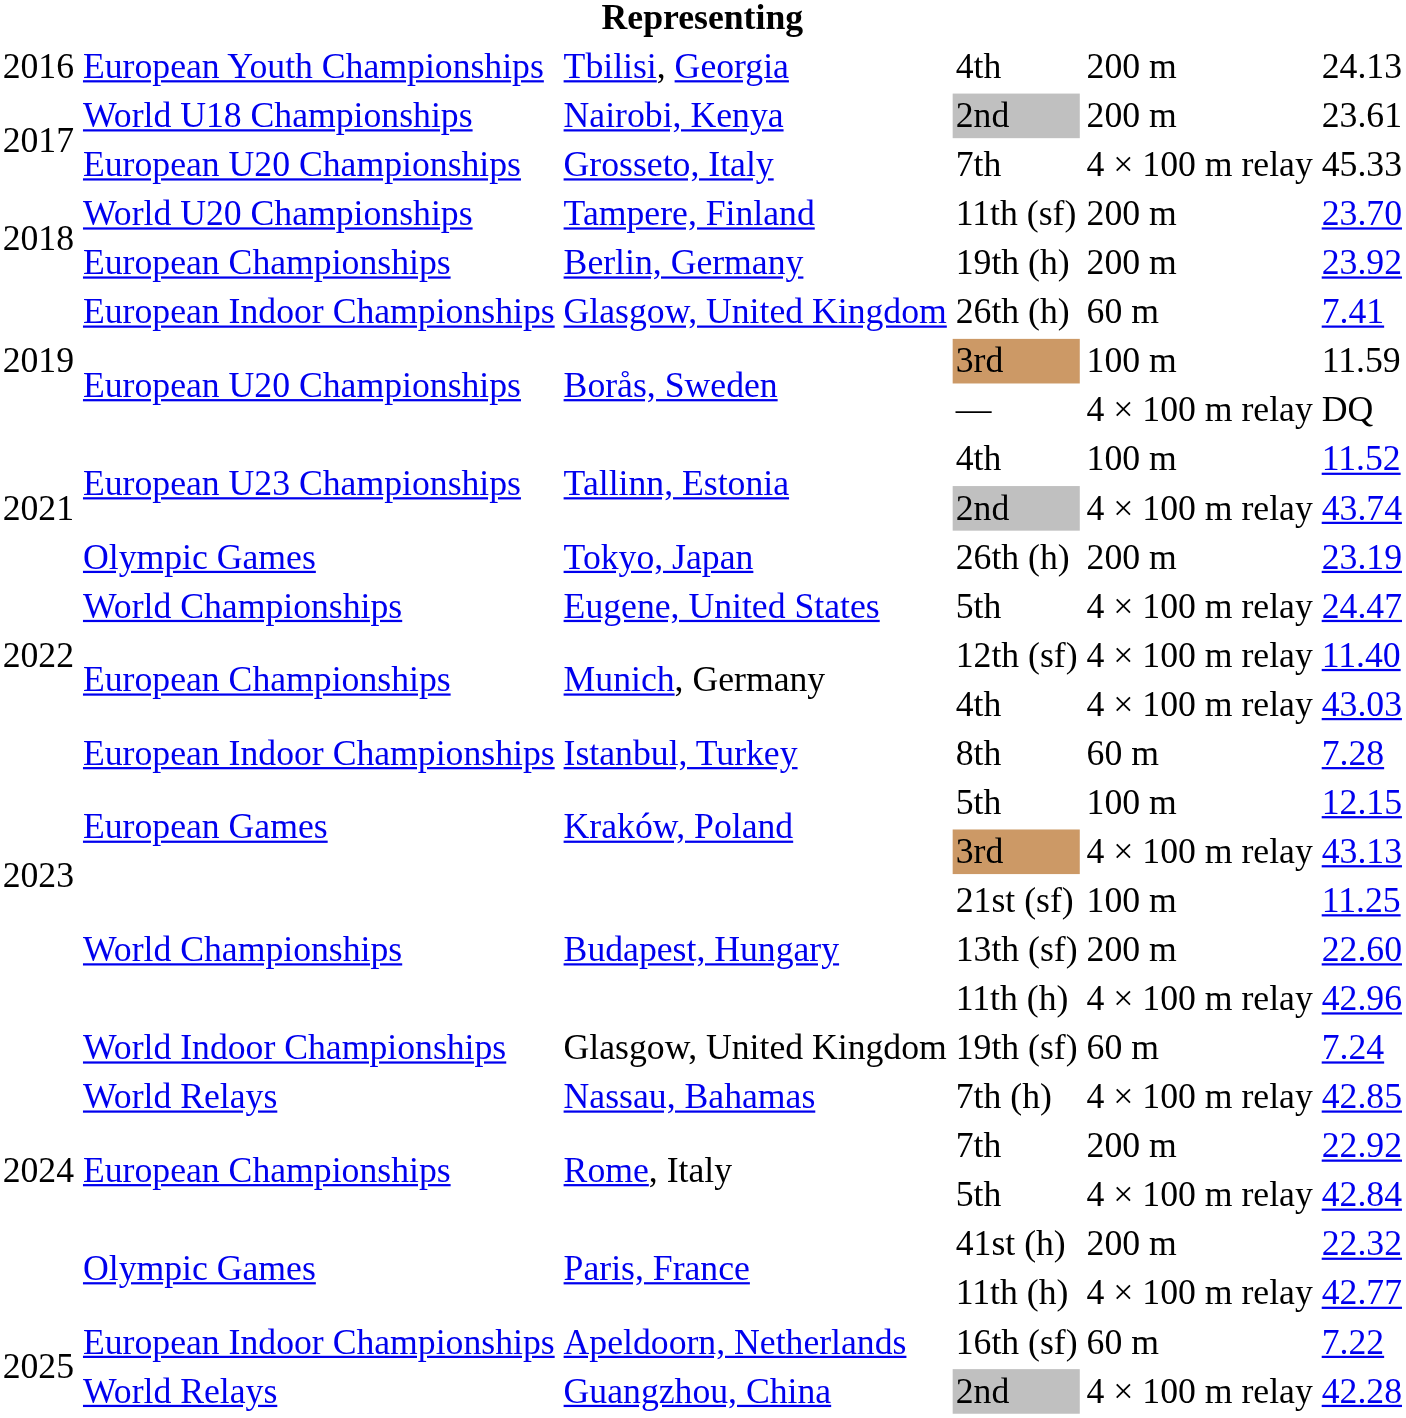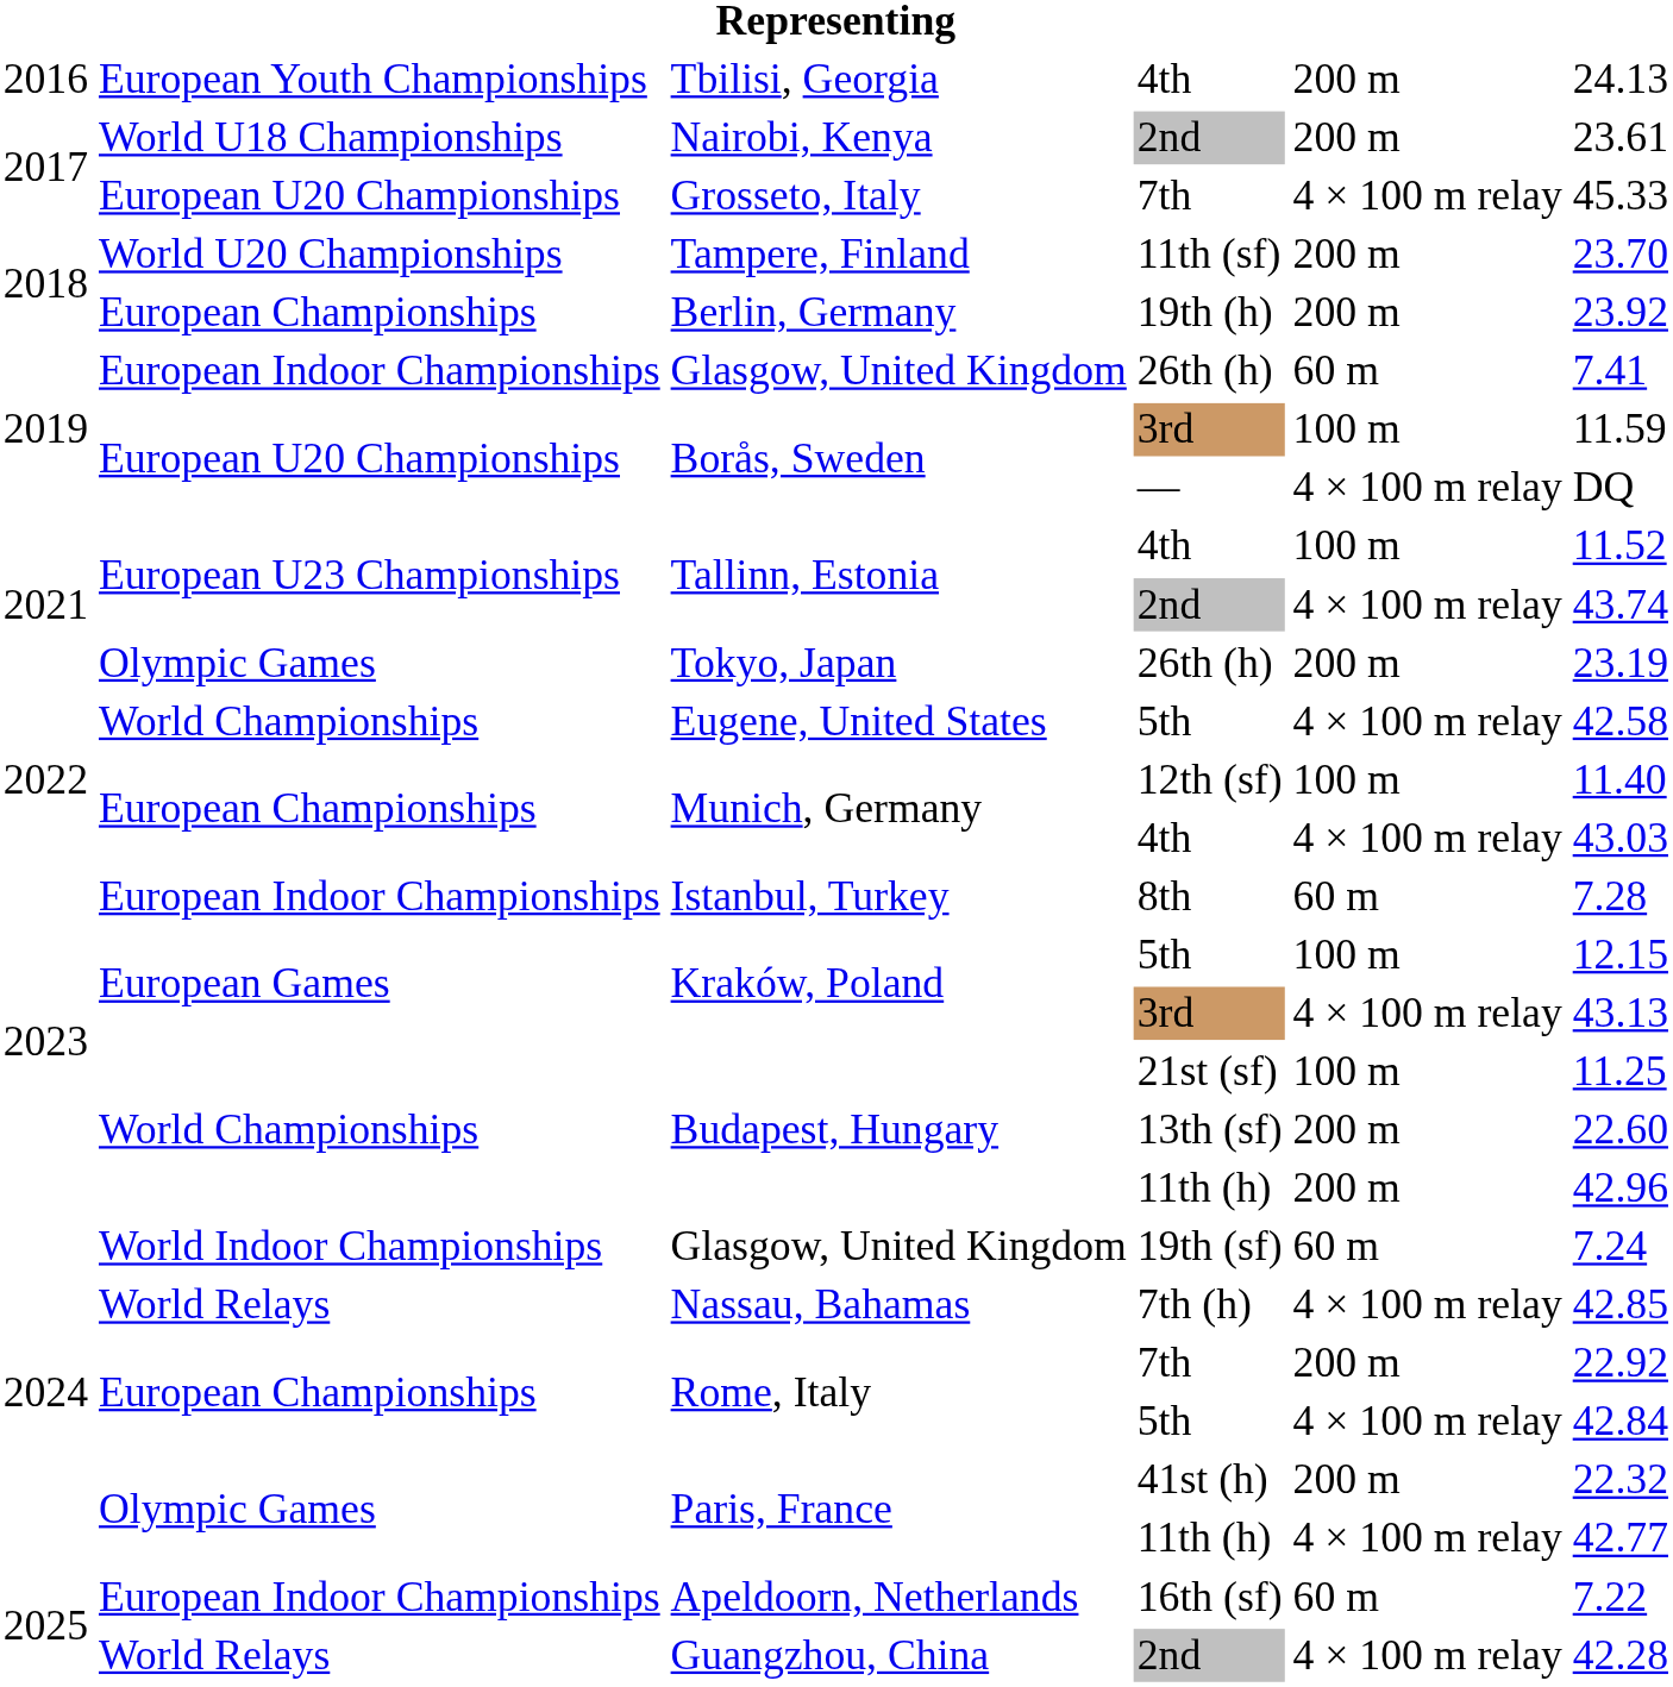 <table>
 <tr>
 <th colspan="6">Representing </th>
 </tr>
 <tr>
 <td>2016</td>
 <td><a href='#'>European Youth Championships</a></td>
 <td><a href='#'>Tbilisi</a>, <a href='#'>Georgia</a></td>
 <td>4th</td>
 <td>200 m</td>
 <td>24.13</td>
 </tr>
 <tr>
 <td rowspan=2>2017</td>
 <td><a href='#'>World U18 Championships</a></td>
 <td><a href='#'>Nairobi, Kenya</a></td>
 <td bgcolor=silver>2nd</td>
 <td>200 m</td>
 <td>23.61</td>
 </tr>
 <tr>
 <td><a href='#'>European U20 Championships</a></td>
 <td><a href='#'>Grosseto, Italy</a></td>
 <td>7th</td>
 <td>4 × 100 m relay</td>
 <td>45.33</td>
 </tr>
 <tr>
 <td rowspan=2>2018</td>
 <td><a href='#'>World U20 Championships</a></td>
 <td><a href='#'>Tampere, Finland</a></td>
 <td>11th (sf)</td>
 <td>200 m</td>
 <td><a href='#'>23.70</a></td>
 </tr>
 <tr>
 <td><a href='#'>European Championships</a></td>
 <td><a href='#'>Berlin, Germany</a></td>
 <td>19th (h)</td>
 <td>200 m</td>
 <td><a href='#'>23.92</a></td>
 </tr>
 <tr>
 <td rowspan=3>2019</td>
 <td><a href='#'>European Indoor Championships</a></td>
 <td><a href='#'>Glasgow, United Kingdom</a></td>
 <td>26th (h)</td>
 <td>60 m  </td>
 <td><a href='#'>7.41</a></td>
 </tr>
 <tr>
 <td rowspan=2><a href='#'>European U20 Championships</a></td>
 <td rowspan=2><a href='#'>Borås, Sweden</a></td>
 <td bgcolor="cc9966">3rd</td>
 <td>100 m</td>
 <td>11.59</td>
 </tr>
 <tr>
 <td>—</td>
 <td>4 × 100 m relay</td>
 <td>DQ</td>
 </tr>
 <tr>
 <td rowspan=3>2021</td>
 <td rowspan=2><a href='#'>European U23 Championships</a></td>
 <td rowspan=2><a href='#'>Tallinn, Estonia</a></td>
 <td>4th</td>
 <td>100 m</td>
 <td><a href='#'>11.52</a></td>
 </tr>
 <tr>
 <td bgcolor=silver>2nd</td>
 <td>4 × 100 m relay</td>
 <td><a href='#'>43.74</a></td>
 </tr>
 <tr>
 <td><a href='#'>Olympic Games</a></td>
 <td><a href='#'>Tokyo, Japan</a></td>
 <td>26th (h)</td>
 <td>200 m</td>
 <td><a href='#'>23.19</a></td>
 </tr>
 <tr>
 <td rowspan=3>2022</td>
 <td><a href='#'>World Championships</a></td>
 <td><a href='#'>Eugene, United States</a></td>
 <td>5th</td>
 <td>4 × 100 m relay</td>
-<td><a href='#'>24.47</a></td>
+<td><a href='#'>42.58</a></td>
 </tr>
 <tr>
 <td rowspan=2><a href='#'>European Championships</a></td>
 <td rowspan=2><a href='#'>Munich</a>, Germany</td>
 <td>12th (sf)</td>
-<td>4 × 100 m relay</td>
+<td>100 m</td>
 <td><a href='#'>11.40</a></td>
 </tr>
 <tr>
 <td>4th</td>
 <td>4 × 100 m relay</td>
 <td><a href='#'>43.03</a></td>
 </tr>
 <tr>
 <td rowspan=6>2023</td>
 <td><a href='#'>European Indoor Championships</a></td>
 <td><a href='#'>Istanbul, Turkey</a></td>
 <td>8th</td>
 <td>60 m </td>
 <td><a href='#'>7.28</a></td>
 </tr>
 <tr>
 <td rowspan=2><a href='#'>European Games</a></td>
 <td rowspan=2><a href='#'>Kraków, Poland</a></td>
 <td>5th</td>
 <td>100 m</td>
 <td><a href='#'>12.15</a></td>
 </tr>
 <tr>
 <td bgcolor="cc9966">3rd</td>
 <td>4 × 100 m relay</td>
 <td><a href='#'>43.13</a></td>
 </tr>
 <tr>
 <td rowspan=3><a href='#'>World Championships</a></td>
 <td rowspan=3><a href='#'>Budapest, Hungary</a></td>
 <td>21st (sf)</td>
 <td>100 m</td>
 <td><a href='#'>11.25</a></td>
 </tr>
 <tr>
 <td>13th (sf)</td>
 <td>200 m</td>
 <td><a href='#'>22.60</a></td>
 </tr>
 <tr>
 <td>11th (h)</td>
-<td>4 × 100 m relay</td>
+<td>200 m</td>
 <td><a href='#'>42.96</a></td>
 </tr>
 <tr>
 <td rowspan=6>2024</td>
 <td><a href='#'>World Indoor Championships</a></td>
 <td>Glasgow, United Kingdom</td>
 <td>19th (sf)</td>
 <td>60 m </td>
 <td><a href='#'>7.24</a></td>
 </tr>
 <tr>
 <td><a href='#'>World Relays</a></td>
 <td><a href='#'>Nassau, Bahamas</a></td>
 <td>7th (h)</td>
 <td>4 × 100 m relay</td>
 <td><a href='#'>42.85</a></td>
 </tr>
 <tr>
 <td rowspan=2><a href='#'>European Championships</a></td>
 <td rowspan=2><a href='#'>Rome</a>, Italy</td>
 <td>7th</td>
 <td>200 m</td>
 <td><a href='#'>22.92</a></td>
 </tr>
 <tr>
 <td>5th</td>
 <td>4 × 100 m relay</td>
 <td><a href='#'>42.84</a></td>
 </tr>
 <tr>
 <td rowspan=2><a href='#'>Olympic Games</a></td>
 <td rowspan=2><a href='#'>Paris, France</a></td>
 <td>41st (h)</td>
 <td>200 m</td>
 <td><a href='#'>22.32</a></td>
 </tr>
 <tr>
 <td>11th (h)</td>
 <td>4 × 100 m relay</td>
 <td><a href='#'>42.77</a></td>
 </tr>
 <tr>
 <td rowspan=2>2025</td>
 <td><a href='#'>European Indoor Championships</a></td>
 <td><a href='#'>Apeldoorn, Netherlands</a></td>
 <td>16th (sf)</td>
 <td>60 m </td>
 <td><a href='#'>7.22</a></td>
 </tr>
 <tr>
 <td><a href='#'>World Relays</a></td>
 <td><a href='#'>Guangzhou, China</a></td>
 <td bgcolor=silver>2nd</td>
 <td>4 × 100 m relay</td>
 <td><a href='#'>42.28</a></td>
 </tr>
 </table>
